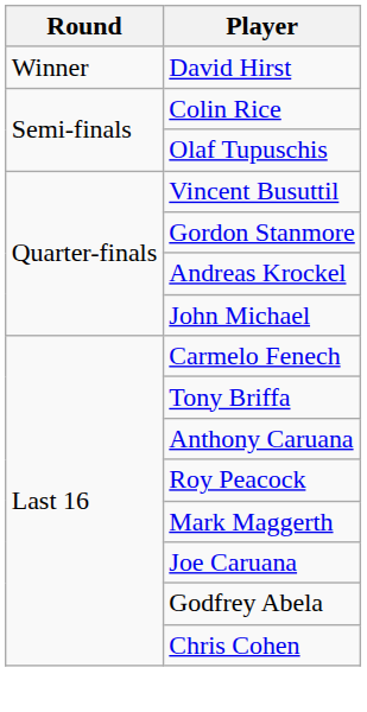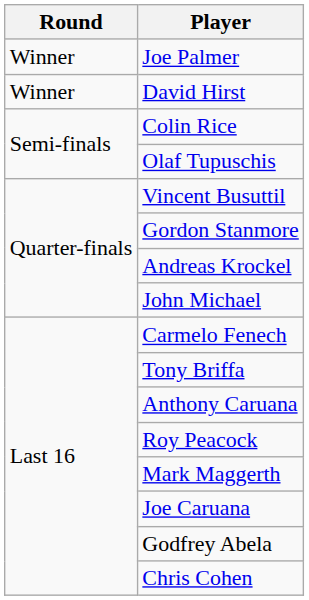 <table class="wikitable">
 <tr>
 <th>Round</th>
 <th>Player</th>
+</tr>
+<tr>
+<td rowspan="1">Winner</td>
+<td> <a href='#'>Joe Palmer</a></td>
 </tr>
 <tr>
 <td rowspan="1">Winner</td>
 <td> <a href='#'>David Hirst</a></td>
 </tr>
 <tr>
 <td rowspan="2">Semi-finals</td>
 <td> <a href='#'>Colin Rice</a></td>
 </tr>
 <tr>
 <td> <a href='#'>Olaf Tupuschis</a></td>
 </tr>
 <tr>
 <td rowspan="4">Quarter-finals</td>
 <td> <a href='#'>Vincent Busuttil</a></td>
 </tr>
 <tr>
 <td> <a href='#'>Gordon Stanmore</a></td>
 </tr>
 <tr>
 <td> <a href='#'>Andreas Krockel</a></td>
 </tr>
 <tr>
 <td> <a href='#'>John Michael</a></td>
 </tr>
 <tr>
 <td rowspan="8">Last 16</td>
 <td> <a href='#'>Carmelo Fenech</a></td>
 </tr>
 <tr>
 <td> <a href='#'>Tony Briffa</a></td>
 </tr>
 <tr>
 <td> <a href='#'>Anthony Caruana</a></td>
 </tr>
 <tr>
 <td> <a href='#'>Roy Peacock</a></td>
 </tr>
 <tr>
 <td> <a href='#'>Mark Maggerth</a></td>
 </tr>
 <tr>
 <td> <a href='#'>Joe Caruana</a></td>
 </tr>
 <tr>
 <td> Godfrey Abela</td>
 </tr>
 <tr>
 <td> <a href='#'>Chris Cohen</a></td>
 </tr>
 </table>
